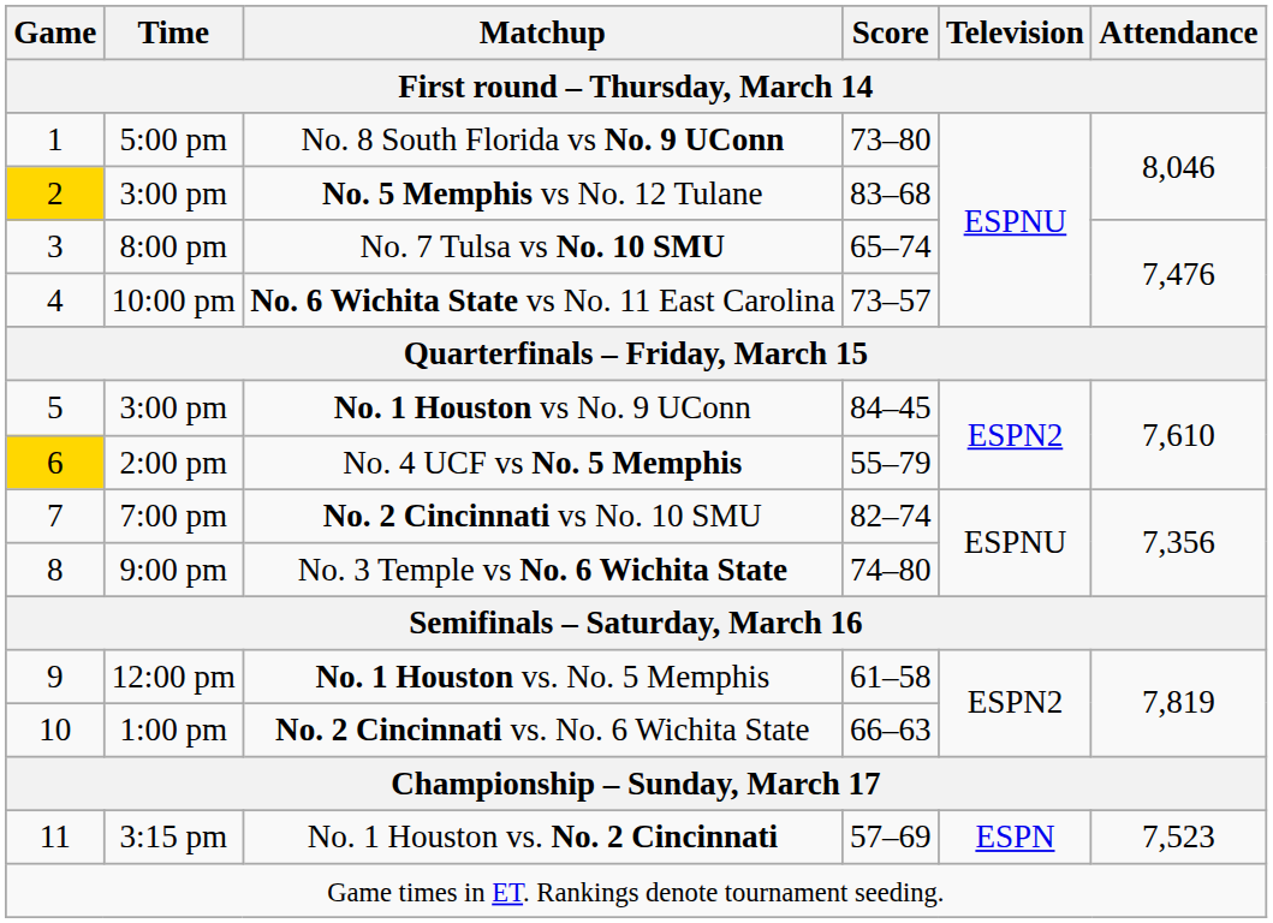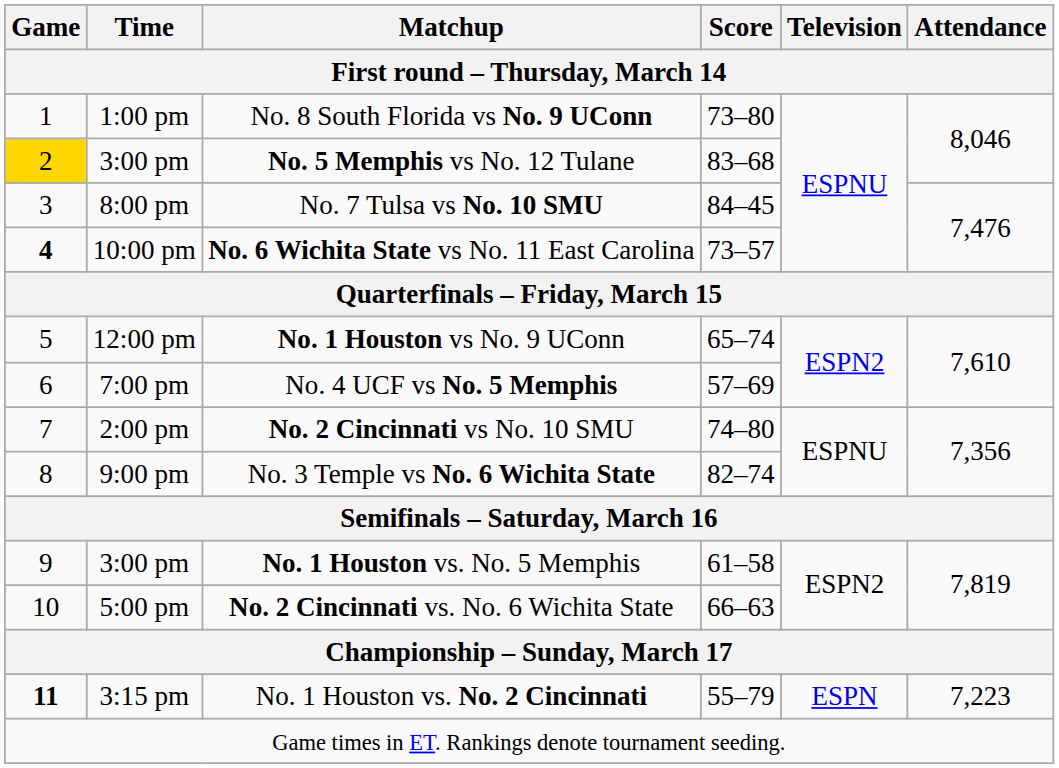 <table class="wikitable" style="font-size: 95%;text-align:center">
 <tr>
 <th>Game</th>
 <th>Time</th>
 <th>Matchup</th>
 <th>Score</th>
 <th>Television</th>
 <th>Attendance</th>
 </tr>
 <tr>
 <th colspan=6>First round – Thursday, March 14</th>
 </tr>
 <tr>
 <td>1</td>
-<td>5:00 pm</td>
+<td>1:00 pm</td>
 <td>No. 8 South Florida vs <strong>No. 9 UConn</strong></td>
 <td>73–80</td>
 <td rowspan=4><a href='#'>ESPNU</a></td>
 <td rowspan=2>8,046</td>
 </tr>
 <tr>
 <td style="background: gold;">2</td>
 <td>3:00 pm</td>
 <td><strong>No. 5 Memphis</strong> vs No. 12 Tulane</td>
 <td>83–68</td>
 </tr>
 <tr>
 <td>3</td>
 <td>8:00 pm</td>
 <td>No. 7 Tulsa vs <strong>No. 10 SMU</strong></td>
-<td>65–74</td>
+<td>84–45</td>
 <td rowspan=2>7,476</td>
 </tr>
 <tr>
-<td>4</td>
+<td><strong>4</strong></td>
 <td>10:00 pm</td>
 <td><strong>No. 6 Wichita State</strong> vs No. 11 East Carolina</td>
 <td>73–57</td>
 </tr>
 <tr>
 <th colspan=6>Quarterfinals – Friday, March 15</th>
 </tr>
 <tr>
 <td>5</td>
-<td>3:00 pm</td>
+<td>12:00 pm</td>
 <td><strong>No. 1 Houston</strong> vs No. 9 UConn</td>
-<td>84–45</td>
+<td>65–74</td>
 <td rowspan=2><a href='#'>ESPN2</a></td>
 <td rowspan=2>7,610</td>
 </tr>
 <tr>
-<td style="background: gold;">6</td>
-<td>2:00 pm</td>
+<td>6</td>
+<td>7:00 pm</td>
 <td>No. 4 UCF vs <strong>No. 5 Memphis</strong></td>
-<td>55–79</td>
+<td>57–69</td>
 </tr>
 <tr>
 <td>7</td>
-<td>7:00 pm</td>
+<td>2:00 pm</td>
 <td><strong>No. 2 Cincinnati</strong> vs No. 10 SMU</td>
-<td>82–74</td>
+<td>74–80</td>
 <td rowspan=2>ESPNU</td>
 <td rowspan=2>7,356</td>
 </tr>
 <tr>
 <td>8</td>
 <td>9:00 pm</td>
 <td>No. 3 Temple vs <strong>No. 6 Wichita State</strong></td>
-<td>74–80</td>
+<td>82–74</td>
 </tr>
 <tr>
 <th colspan=6>Semifinals – Saturday, March 16</th>
 </tr>
 <tr>
 <td>9</td>
-<td>12:00 pm</td>
+<td>3:00 pm</td>
 <td><strong>No. 1 Houston</strong> vs. No. 5 Memphis</td>
 <td>61–58</td>
 <td rowspan=2>ESPN2</td>
 <td rowspan=2>7,819</td>
 </tr>
 <tr>
 <td>10</td>
-<td>1:00 pm</td>
+<td>5:00 pm</td>
 <td><strong>No. 2 Cincinnati</strong> vs. No. 6 Wichita State</td>
 <td>66–63</td>
 </tr>
 <tr>
 <th colspan=6>Championship – Sunday, March 17</th>
 </tr>
 <tr>
-<td>11</td>
+<td><strong>11</strong></td>
 <td>3:15 pm</td>
 <td>No. 1 Houston vs. <strong>No. 2 Cincinnati</strong></td>
-<td>57–69</td>
+<td>55–79</td>
 <td><a href='#'>ESPN</a></td>
-<td rowspan=1>7,523</td>
+<td rowspan=1>7,223</td>
 </tr>
 <tr>
 <td colspan=6><small>Game times in <a href='#'>ET</a>. Rankings denote tournament seeding.</small></td>
 </tr>
 </table>
